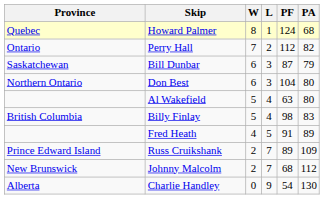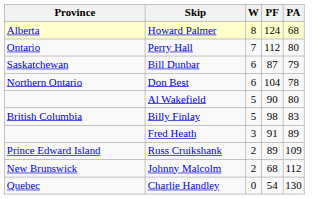 <table class="wikitable" style="text-align: center;">
 <tr>
 <th width="200">Province</th>
 <th width="140">Skip</th>
 <th width="15">W</th>
-<th width="15">L</th>
 <th width="15">PF</th>
 <th width="15">PA</th>
 </tr>
 <tr bgcolor=#ffffcc>
-<td style="text-align: left;"><a href='#'>Quebec</a></td>
+<td style="text-align: left;"><a href='#'>Alberta</a></td>
 <td style="text-align: left;"><a href='#'>Howard Palmer</a></td>
 <td>8</td>
-<td>1</td>
 <td>124</td>
 <td>68</td>
 </tr>
 <tr>
 <td style="text-align: left;"><a href='#'>Ontario</a></td>
 <td style="text-align: left;"><a href='#'>Perry Hall</a></td>
 <td>7</td>
-<td>2</td>
 <td>112</td>
-<td>82</td>
+<td>80</td>
 </tr>
 <tr>
 <td style="text-align: left;"><a href='#'>Saskatchewan</a></td>
 <td style="text-align: left;"><a href='#'>Bill Dunbar</a></td>
 <td>6</td>
-<td>3</td>
 <td>87</td>
 <td>79</td>
 </tr>
 <tr>
 <td style="text-align: left;"><a href='#'>Northern Ontario</a></td>
 <td style="text-align: left;"><a href='#'>Don Best</a></td>
 <td>6</td>
-<td>3</td>
 <td>104</td>
-<td>80</td>
+<td>78</td>
 </tr>
 <tr>
 <td style="text-align: left;"></td>
 <td style="text-align: left;"><a href='#'>Al Wakefield</a></td>
 <td>5</td>
-<td>4</td>
-<td>63</td>
+<td>90</td>
 <td>80</td>
 </tr>
 <tr>
 <td style="text-align: left;"><a href='#'>British Columbia</a></td>
 <td style="text-align: left;"><a href='#'>Billy Finlay</a></td>
 <td>5</td>
-<td>4</td>
 <td>98</td>
 <td>83</td>
 </tr>
 <tr>
 <td style="text-align: left;"></td>
 <td style="text-align: left;"><a href='#'>Fred Heath</a></td>
-<td>4</td>
-<td>5</td>
+<td>3</td>
 <td>91</td>
 <td>89</td>
 </tr>
 <tr>
 <td style="text-align: left;"><a href='#'>Prince Edward Island</a></td>
 <td style="text-align: left;"><a href='#'>Russ Cruikshank</a></td>
 <td>2</td>
-<td>7</td>
 <td>89</td>
 <td>109</td>
 </tr>
 <tr>
 <td style="text-align: left;"><a href='#'>New Brunswick</a></td>
 <td style="text-align: left;"><a href='#'>Johnny Malcolm</a></td>
 <td>2</td>
-<td>7</td>
 <td>68</td>
 <td>112</td>
 </tr>
 <tr>
-<td style="text-align: left;"><a href='#'>Alberta</a></td>
+<td style="text-align: left;"><a href='#'>Quebec</a></td>
 <td style="text-align: left;"><a href='#'>Charlie Handley</a></td>
 <td>0</td>
-<td>9</td>
 <td>54</td>
 <td>130</td>
 </tr>
 </table>
